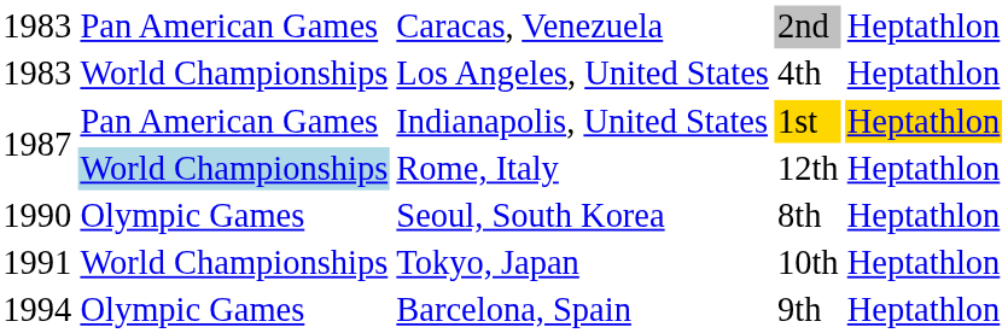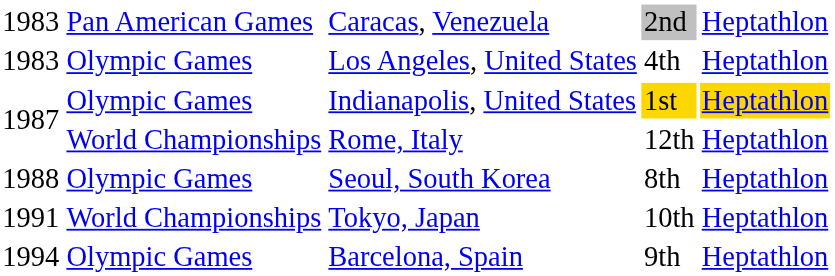 <table>
 <tr>
 <td>1983</td>
 <td><a href='#'>Pan American Games</a></td>
 <td><a href='#'>Caracas</a>, <a href='#'>Venezuela</a></td>
 <td bgcolor="silver">2nd</td>
 <td><a href='#'>Heptathlon</a></td>
 </tr>
 <tr>
 <td>1983</td>
-<td><a href='#'>World Championships</a></td>
+<td><a href='#'>Olympic Games</a></td>
 <td><a href='#'>Los Angeles</a>, <a href='#'>United States</a></td>
 <td>4th</td>
 <td><a href='#'>Heptathlon</a></td>
 </tr>
 <tr>
 <td rowspan=2>1987</td>
-<td><a href='#'>Pan American Games</a></td>
+<td><a href='#'>Olympic Games</a></td>
 <td><a href='#'>Indianapolis</a>, <a href='#'>United States</a></td>
 <td bgcolor="gold">1st</td>
 <td style="background: gold;"><a href='#'>Heptathlon</a></td>
 </tr>
 <tr>
-<td style="background: lightblue;"><a href='#'>World Championships</a></td>
+<td><a href='#'>World Championships</a></td>
 <td><a href='#'>Rome, Italy</a></td>
 <td>12th</td>
 <td><a href='#'>Heptathlon</a></td>
 </tr>
 <tr>
-<td>1990</td>
+<td>1988</td>
 <td><a href='#'>Olympic Games</a></td>
 <td><a href='#'>Seoul, South Korea</a></td>
 <td>8th</td>
 <td><a href='#'>Heptathlon</a></td>
 </tr>
 <tr>
 <td>1991</td>
 <td><a href='#'>World Championships</a></td>
 <td><a href='#'>Tokyo, Japan</a></td>
 <td>10th</td>
 <td><a href='#'>Heptathlon</a></td>
 </tr>
 <tr>
 <td>1994</td>
 <td><a href='#'>Olympic Games</a></td>
 <td><a href='#'>Barcelona, Spain</a></td>
 <td>9th</td>
 <td><a href='#'>Heptathlon</a></td>
 </tr>
 </table>
